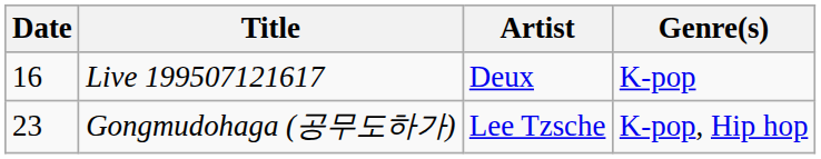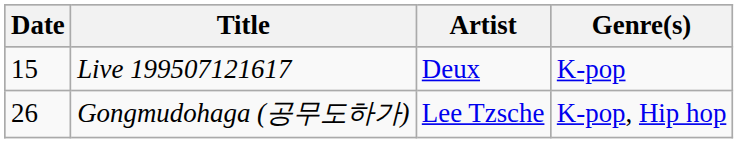 <table class="wikitable" style="text-align: left;">
 <tr>
 <th>Date</th>
 <th>Title</th>
 <th>Artist</th>
 <th>Genre(s)</th>
 </tr>
 <tr>
-<td>16</td>
+<td>15</td>
 <td><em>Live 199507121617</em></td>
 <td><a href='#'>Deux</a></td>
 <td><a href='#'>K-pop</a></td>
 </tr>
 <tr>
-<td>23</td>
+<td>26</td>
 <td><em>Gongmudohaga (공무도하가)</em></td>
 <td><a href='#'>Lee Tzsche</a></td>
 <td><a href='#'>K-pop</a>, <a href='#'>Hip hop</a></td>
 </tr>
 </table>
